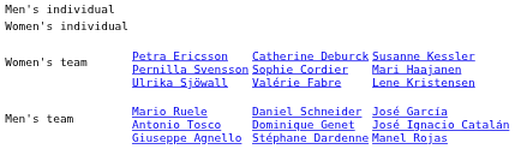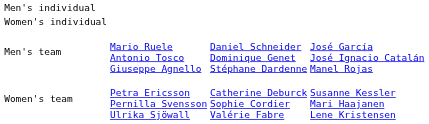 <table>
 <tr>
 <td>Men's individual</td>
 <td></td>
 <td></td>
 <td></td>
 </tr>
 <tr>
 <td>Women's individual</td>
 <td></td>
 <td></td>
 <td></td>
 </tr>
 <tr>
+<td>Men's team</td>
+<td><br><a href='#'>Mario Ruele</a><br><a href='#'>Antonio Tosco</a><br><a href='#'>Giuseppe Agnello</a></td>
+<td><br><a href='#'>Daniel Schneider</a><br><a href='#'>Dominique Genet</a><br><a href='#'>Stéphane Dardenne</a></td>
+<td><br><a href='#'>José García</a><br><a href='#'>José Ignacio Catalán</a><br><a href='#'>Manel Rojas</a></td>
+</tr>
+<tr>
 <td>Women's team</td>
 <td><br><a href='#'>Petra Ericsson</a><br><a href='#'>Pernilla Svensson</a><br><a href='#'>Ulrika Sjöwall</a></td>
 <td><br><a href='#'>Catherine Deburck</a><br><a href='#'>Sophie Cordier</a><br><a href='#'>Valérie Fabre</a></td>
 <td><br><a href='#'>Susanne Kessler</a><br><a href='#'>Mari Haajanen</a><br><a href='#'>Lene Kristensen</a></td>
 </tr>
-<tr>
-<td>Men's team</td>
-<td><br><a href='#'>Mario Ruele</a><br><a href='#'>Antonio Tosco</a><br><a href='#'>Giuseppe Agnello</a></td>
-<td><br><a href='#'>Daniel Schneider</a><br><a href='#'>Dominique Genet</a><br><a href='#'>Stéphane Dardenne</a></td>
-<td><br><a href='#'>José García</a><br><a href='#'>José Ignacio Catalán</a><br><a href='#'>Manel Rojas</a></td>
-</tr>
 </table>
